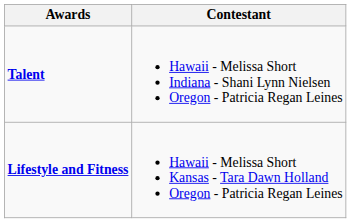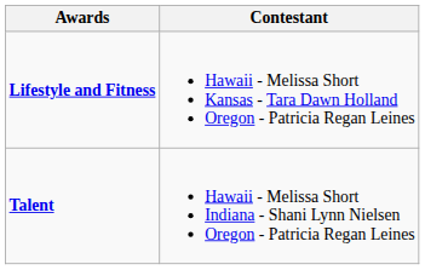 <table class="wikitable">
 <tr>
 <th>Awards</th>
 <th>Contestant</th>
 </tr>
 <tr>
+<td><strong><a href='#'>Lifestyle and Fitness</a></strong></td>
+<td><br><ul><li> <a href='#'>Hawaii</a> - Melissa Short</li><li> <a href='#'>Kansas</a> - <a href='#'>Tara Dawn Holland</a></li><li> <a href='#'>Oregon</a> - Patricia Regan Leines</li></ul></td>
+</tr>
+<tr>
 <td><strong><a href='#'>Talent</a></strong></td>
 <td><br><ul><li> <a href='#'>Hawaii</a> - Melissa Short</li><li> <a href='#'>Indiana</a> - Shani Lynn Nielsen</li><li> <a href='#'>Oregon</a> - Patricia Regan Leines</li></ul></td>
 </tr>
-<tr>
-<td><strong><a href='#'>Lifestyle and Fitness</a></strong></td>
-<td><br><ul><li> <a href='#'>Hawaii</a> - Melissa Short</li><li> <a href='#'>Kansas</a> - <a href='#'>Tara Dawn Holland</a></li><li> <a href='#'>Oregon</a> - Patricia Regan Leines</li></ul></td>
-</tr>
 </table>
